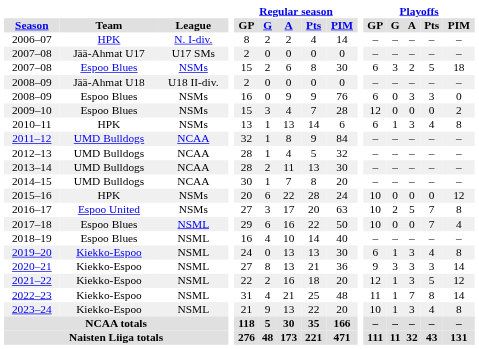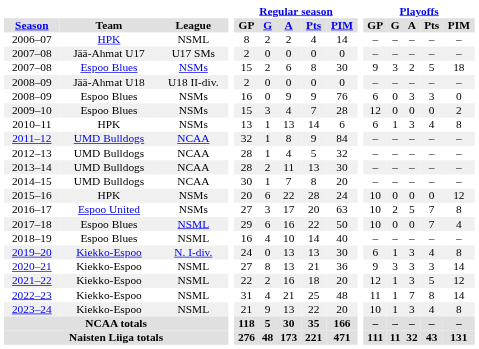 <table border="0" cellpadding="1" cellspacing="0" width="75%" style="text-align:center">
 <tr>
 <th colspan="3" bgcolor="#ffffff"> </th>
 <th rowspan="99" bgcolor="#ffffff"> </th>
 <th colspan="5"><a href='#'>Regular season</a></th>
 <th rowspan="99" bgcolor="#ffffff"> </th>
 <th colspan="5"><a href='#'>Playoffs</a></th>
 </tr>
 <tr bgcolor="#e0e0e0">
 <th><a href='#'>Season</a></th>
 <th>Team</th>
 <th>League</th>
 <th>GP</th>
 <th><a href='#'>G</a></th>
 <th><a href='#'>A</a></th>
 <th><a href='#'>Pts</a></th>
 <th><a href='#'>PIM</a></th>
 <th>GP</th>
 <th>G</th>
 <th>A</th>
 <th>Pts</th>
 <th>PIM</th>
 </tr>
 <tr>
 <td>2006–07</td>
 <td><a href='#'>HPK</a></td>
-<td><a href='#'>N. I-div.</a></td>
+<td>NSML</td>
 <td>8</td>
 <td>2</td>
 <td>2</td>
 <td>4</td>
 <td>14</td>
 <td>–</td>
 <td>–</td>
 <td>–</td>
 <td>–</td>
 <td>–</td>
 </tr>
 <tr bgcolor="#f0f0f0">
 <td>2007–08</td>
 <td>Jää-Ahmat U17</td>
 <td>U17 SMs</td>
 <td>2</td>
 <td>0</td>
 <td>0</td>
 <td>0</td>
 <td>0</td>
 <td>–</td>
 <td>–</td>
 <td>–</td>
 <td>–</td>
 <td>–</td>
 </tr>
 <tr>
 <td>2007–08</td>
 <td><a href='#'>Espoo Blues</a></td>
 <td><a href='#'>NSMs</a></td>
 <td>15</td>
 <td>2</td>
 <td>6</td>
 <td>8</td>
 <td>30</td>
-<td>6</td>
+<td>9</td>
 <td>3</td>
 <td>2</td>
 <td>5</td>
 <td>18</td>
 </tr>
 <tr bgcolor="#f0f0f0">
 <td>2008–09</td>
 <td>Jää-Ahmat U18</td>
 <td>U18 II-div.</td>
 <td>2</td>
 <td>0</td>
 <td>0</td>
 <td>0</td>
 <td>0</td>
 <td>–</td>
 <td>–</td>
 <td>–</td>
 <td>–</td>
 <td>–</td>
 </tr>
 <tr>
 <td>2008–09</td>
 <td>Espoo Blues</td>
 <td>NSMs</td>
 <td>16</td>
 <td>0</td>
 <td>9</td>
 <td>9</td>
 <td>76</td>
 <td>6</td>
 <td>0</td>
 <td>3</td>
 <td>3</td>
 <td>0</td>
 </tr>
 <tr bgcolor="#f0f0f0">
 <td>2009–10</td>
 <td>Espoo Blues</td>
 <td>NSMs</td>
 <td>15</td>
 <td>3</td>
 <td>4</td>
 <td>7</td>
 <td>28</td>
 <td>12</td>
 <td>0</td>
 <td>0</td>
 <td>0</td>
 <td>2</td>
 </tr>
 <tr>
 <td>2010–11</td>
 <td>HPK</td>
 <td>NSMs</td>
 <td>13</td>
 <td>1</td>
 <td>13</td>
 <td>14</td>
 <td>6</td>
 <td>6</td>
 <td>1</td>
 <td>3</td>
 <td>4</td>
 <td>8</td>
 </tr>
 <tr bgcolor="#f0f0f0">
 <td><a href='#'>2011–12</a></td>
 <td><a href='#'>UMD Bulldogs</a></td>
 <td><a href='#'>NCAA</a></td>
 <td>32</td>
 <td>1</td>
 <td>8</td>
 <td>9</td>
 <td>84</td>
 <td>–</td>
 <td>–</td>
 <td>–</td>
 <td>–</td>
 <td>–</td>
 </tr>
 <tr>
 <td>2012–13</td>
 <td>UMD Bulldogs</td>
 <td>NCAA</td>
 <td>28</td>
 <td>1</td>
 <td>4</td>
 <td>5</td>
 <td>32</td>
 <td>–</td>
 <td>–</td>
 <td>–</td>
 <td>–</td>
 <td>–</td>
 </tr>
 <tr bgcolor="#f0f0f0">
 <td>2013–14</td>
 <td>UMD Bulldogs</td>
 <td>NCAA</td>
 <td>28</td>
 <td>2</td>
 <td>11</td>
 <td>13</td>
 <td>30</td>
 <td>–</td>
 <td>–</td>
 <td>–</td>
 <td>–</td>
 <td>–</td>
 </tr>
 <tr>
 <td>2014–15</td>
 <td>UMD Bulldogs</td>
 <td>NCAA</td>
 <td>30</td>
 <td>1</td>
 <td>7</td>
 <td>8</td>
 <td>20</td>
 <td>–</td>
 <td>–</td>
 <td>–</td>
 <td>–</td>
 <td>–</td>
 </tr>
 <tr bgcolor="#f0f0f0">
 <td>2015–16</td>
 <td>HPK</td>
 <td>NSMs</td>
 <td>20</td>
 <td>6</td>
 <td>22</td>
 <td>28</td>
 <td>24</td>
 <td>10</td>
 <td>0</td>
 <td>0</td>
 <td>0</td>
 <td>12</td>
 </tr>
 <tr>
 <td>2016–17</td>
 <td><a href='#'>Espoo United</a></td>
 <td>NSMs</td>
 <td>27</td>
 <td>3</td>
 <td>17</td>
 <td>20</td>
 <td>63</td>
 <td>10</td>
 <td>2</td>
 <td>5</td>
 <td>7</td>
 <td>8</td>
 </tr>
 <tr bgcolor="#f0f0f0">
 <td>2017–18</td>
 <td>Espoo Blues</td>
 <td><a href='#'>NSML</a></td>
 <td>29</td>
 <td>6</td>
 <td>16</td>
 <td>22</td>
 <td>50</td>
 <td>10</td>
 <td>0</td>
 <td>0</td>
 <td>7</td>
 <td>4</td>
 </tr>
 <tr>
 <td>2018–19</td>
 <td>Espoo Blues</td>
 <td>NSML</td>
 <td>16</td>
 <td>4</td>
 <td>10</td>
 <td>14</td>
 <td>40</td>
 <td>–</td>
 <td>–</td>
 <td>–</td>
 <td>–</td>
 <td>–</td>
 </tr>
 <tr bgcolor="#f0f0f0">
 <td><a href='#'>2019–20</a></td>
 <td><a href='#'>Kiekko-Espoo</a></td>
-<td>NSML</td>
+<td><a href='#'>N. I-div.</a></td>
 <td>24</td>
 <td>0</td>
 <td>13</td>
 <td>13</td>
 <td>30</td>
 <td>6</td>
 <td>1</td>
 <td>3</td>
 <td>4</td>
 <td>8</td>
 </tr>
 <tr>
 <td><a href='#'>2020–21</a></td>
 <td>Kiekko-Espoo</td>
 <td>NSML</td>
 <td>27</td>
 <td>8</td>
 <td>13</td>
 <td>21</td>
 <td>36</td>
 <td>9</td>
 <td>3</td>
 <td>3</td>
 <td>3</td>
 <td>14</td>
 </tr>
 <tr bgcolor="#f0f0f0">
 <td><a href='#'>2021–22</a></td>
 <td>Kiekko-Espoo</td>
 <td>NSML</td>
 <td>22</td>
 <td>2</td>
 <td>16</td>
 <td>18</td>
 <td>20</td>
 <td>12</td>
 <td>1</td>
 <td>3</td>
 <td>5</td>
 <td>12</td>
 </tr>
 <tr>
 <td><a href='#'>2022–23</a></td>
 <td>Kiekko-Espoo</td>
 <td>NSML</td>
 <td>31</td>
 <td>4</td>
 <td>21</td>
 <td>25</td>
 <td>48</td>
 <td>11</td>
 <td>1</td>
 <td>7</td>
 <td>8</td>
 <td>14</td>
 </tr>
 <tr bgcolor="#f0f0f0">
 <td><a href='#'>2023–24</a></td>
 <td>Kiekko-Espoo</td>
 <td>NSML</td>
 <td>21</td>
 <td>9</td>
 <td>13</td>
 <td>22</td>
 <td>20</td>
 <td>10</td>
 <td>1</td>
 <td>3</td>
 <td>4</td>
 <td>8</td>
 </tr>
 <tr bgcolor="#e0e0e0">
 <th colspan="3">NCAA totals</th>
 <th>118</th>
 <th>5</th>
 <th>30</th>
 <th>35</th>
 <th>166</th>
 <th>–</th>
 <th>–</th>
 <th>–</th>
 <th>–</th>
 <th>–</th>
 </tr>
 <tr bgcolor="#e0e0e0">
 <th colspan="3">Naisten Liiga totals</th>
 <th>276</th>
 <th>48</th>
 <th>173</th>
 <th>221</th>
 <th>471</th>
 <th>111</th>
 <th>11</th>
 <th>32</th>
 <th>43</th>
 <th>131</th>
 </tr>
 </table>
